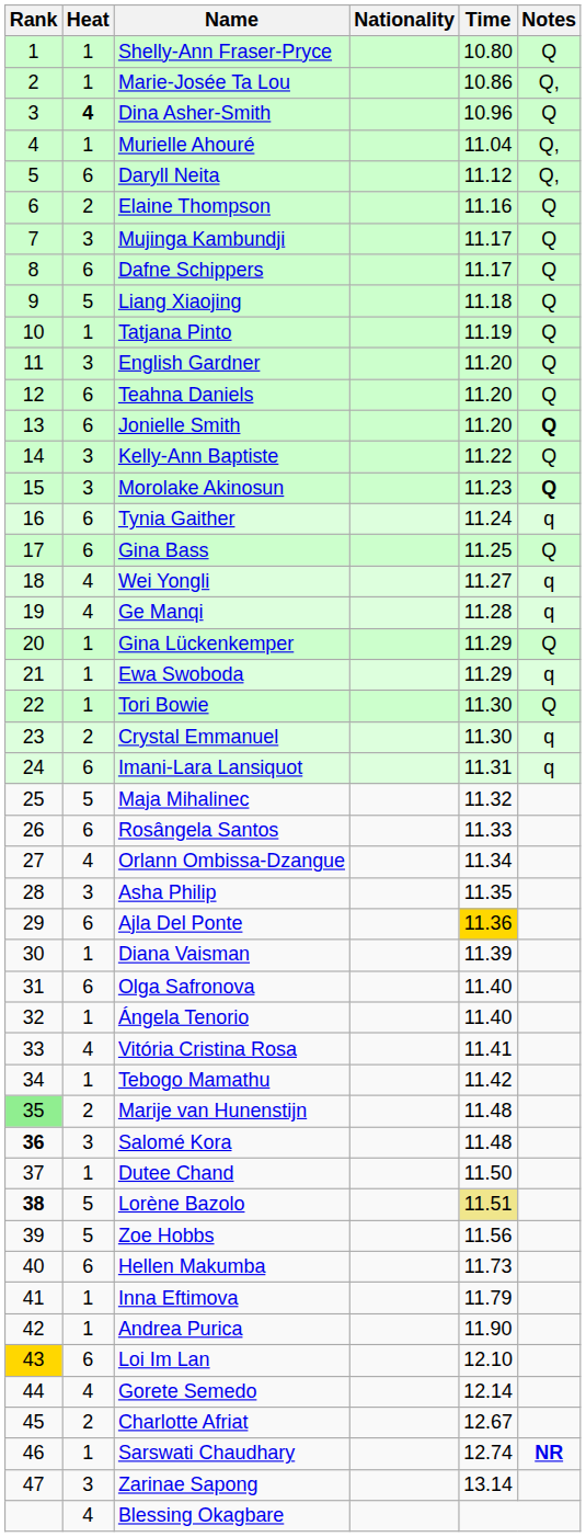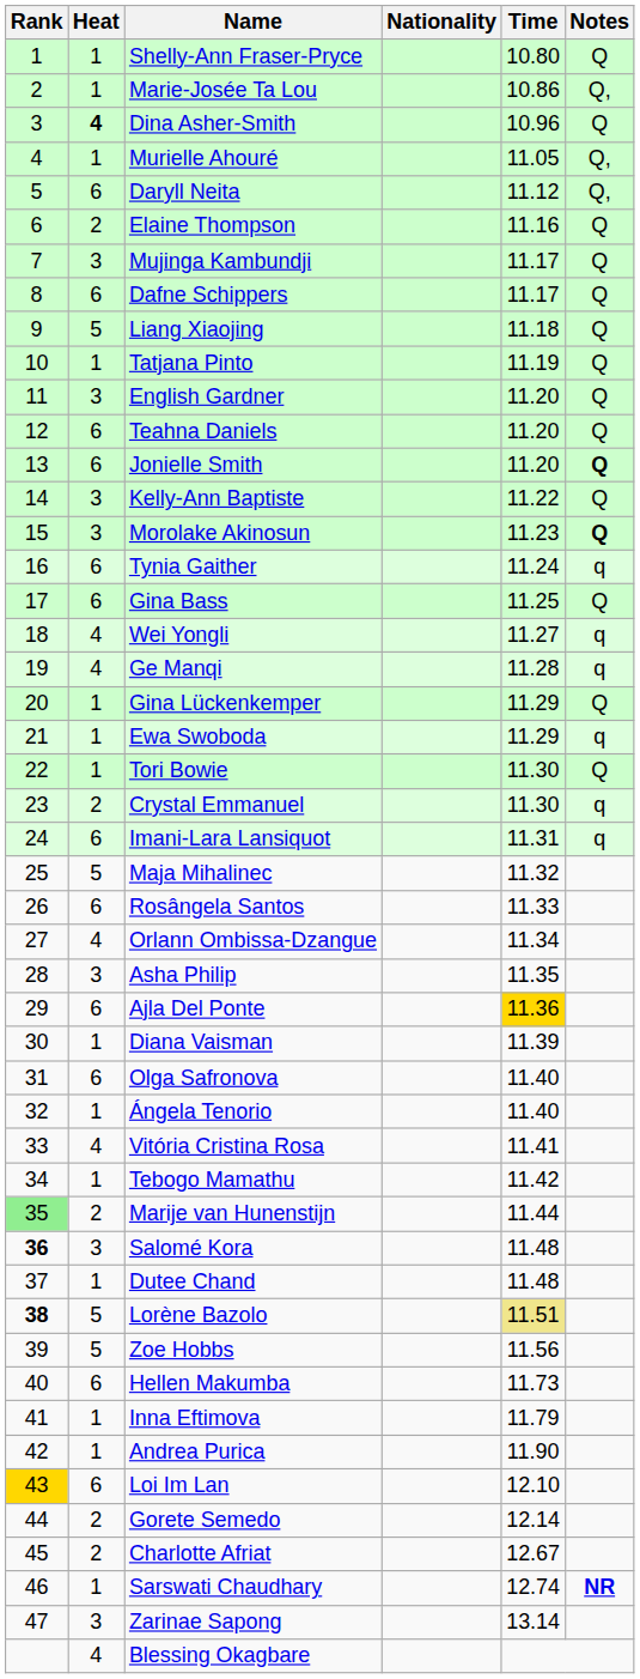 <table class="wikitable sortable" style="text-align:center">
 <tr>
 <th>Rank</th>
 <th>Heat</th>
 <th>Name</th>
 <th>Nationality</th>
 <th>Time</th>
 <th>Notes</th>
 </tr>
 <tr bgcolor=ccffcc>
 <td>1</td>
 <td>1</td>
 <td align=left><a href='#'>Shelly-Ann Fraser-Pryce</a></td>
 <td align=left></td>
 <td>10.80</td>
 <td>Q</td>
 </tr>
 <tr bgcolor=ccffcc>
 <td>2</td>
 <td>1</td>
 <td align=left><a href='#'>Marie-Josée Ta Lou</a></td>
 <td align=left></td>
 <td>10.86</td>
 <td>Q, </td>
 </tr>
 <tr bgcolor=ccffcc>
 <td>3</td>
 <td><strong>4</strong></td>
 <td align=left><a href='#'>Dina Asher-Smith</a></td>
 <td align=left></td>
 <td>10.96</td>
 <td>Q</td>
 </tr>
 <tr bgcolor=ccffcc>
 <td>4</td>
 <td>1</td>
 <td align=left><a href='#'>Murielle Ahouré</a></td>
 <td align=left></td>
-<td>11.04</td>
+<td>11.05</td>
 <td>Q, </td>
 </tr>
 <tr bgcolor=ccffcc>
 <td>5</td>
 <td>6</td>
 <td align=left><a href='#'>Daryll Neita</a></td>
 <td align=left></td>
 <td>11.12</td>
 <td>Q, </td>
 </tr>
 <tr bgcolor=ccffcc>
 <td>6</td>
 <td>2</td>
 <td align=left><a href='#'>Elaine Thompson</a></td>
 <td align=left></td>
 <td>11.16</td>
 <td>Q</td>
 </tr>
 <tr bgcolor=ccffcc>
 <td>7</td>
 <td>3</td>
 <td align=left><a href='#'>Mujinga Kambundji</a></td>
 <td align=left></td>
 <td>11.17</td>
 <td>Q</td>
 </tr>
 <tr bgcolor=ccffcc>
 <td>8</td>
 <td>6</td>
 <td align=left><a href='#'>Dafne Schippers</a></td>
 <td align=left></td>
 <td>11.17</td>
 <td>Q</td>
 </tr>
 <tr bgcolor=ccffcc>
 <td>9</td>
 <td>5</td>
 <td align=left><a href='#'>Liang Xiaojing</a></td>
 <td align=left></td>
 <td>11.18</td>
 <td>Q</td>
 </tr>
 <tr bgcolor=ccffcc>
 <td>10</td>
 <td>1</td>
 <td align=left><a href='#'>Tatjana Pinto</a></td>
 <td align=left></td>
 <td>11.19</td>
 <td>Q</td>
 </tr>
 <tr bgcolor=ccffcc>
 <td>11</td>
 <td>3</td>
 <td align=left><a href='#'>English Gardner</a></td>
 <td align=left></td>
 <td>11.20</td>
 <td>Q</td>
 </tr>
 <tr bgcolor=ccffcc>
 <td>12</td>
 <td>6</td>
 <td align=left><a href='#'>Teahna Daniels</a></td>
 <td align=left></td>
 <td>11.20</td>
 <td>Q</td>
 </tr>
 <tr bgcolor=ccffcc>
 <td>13</td>
 <td>6</td>
 <td align=left><a href='#'>Jonielle Smith</a></td>
 <td align=left></td>
 <td>11.20</td>
 <td><strong>Q</strong></td>
 </tr>
 <tr bgcolor=ccffcc>
 <td>14</td>
 <td>3</td>
 <td align=left><a href='#'>Kelly-Ann Baptiste</a></td>
 <td align=left></td>
 <td>11.22</td>
 <td>Q</td>
 </tr>
 <tr bgcolor=ccffcc>
 <td>15</td>
 <td>3</td>
 <td align=left><a href='#'>Morolake Akinosun</a></td>
 <td align=left></td>
 <td>11.23</td>
 <td><strong>Q</strong></td>
 </tr>
 <tr bgcolor=ddffdd>
 <td>16</td>
 <td>6</td>
 <td align=left><a href='#'>Tynia Gaither</a></td>
 <td align=left></td>
 <td>11.24</td>
 <td>q</td>
 </tr>
 <tr bgcolor=ccffcc>
 <td>17</td>
 <td>6</td>
 <td align=left><a href='#'>Gina Bass</a></td>
 <td align=left></td>
 <td>11.25</td>
 <td>Q</td>
 </tr>
 <tr bgcolor=ddffdd>
 <td>18</td>
 <td>4</td>
 <td align=left><a href='#'>Wei Yongli</a></td>
 <td align=left></td>
 <td>11.27</td>
 <td>q</td>
 </tr>
 <tr bgcolor=ddffdd>
 <td>19</td>
 <td>4</td>
 <td align=left><a href='#'>Ge Manqi</a></td>
 <td align=left></td>
 <td>11.28</td>
 <td>q</td>
 </tr>
 <tr bgcolor=ccffcc>
 <td>20</td>
 <td>1</td>
 <td align=left><a href='#'>Gina Lückenkemper</a></td>
 <td align=left></td>
 <td>11.29</td>
 <td>Q</td>
 </tr>
 <tr bgcolor=ddffdd>
 <td>21</td>
 <td>1</td>
 <td align=left><a href='#'>Ewa Swoboda</a></td>
 <td align=left></td>
 <td>11.29</td>
 <td>q</td>
 </tr>
 <tr bgcolor=ccffcc>
 <td>22</td>
 <td>1</td>
 <td align=left><a href='#'>Tori Bowie</a></td>
 <td align=left></td>
 <td>11.30</td>
 <td>Q</td>
 </tr>
 <tr bgcolor=ddffdd>
 <td>23</td>
 <td>2</td>
 <td align=left><a href='#'>Crystal Emmanuel</a></td>
 <td align=left></td>
 <td>11.30</td>
 <td>q</td>
 </tr>
 <tr bgcolor=ddffdd>
 <td>24</td>
 <td>6</td>
 <td align=left><a href='#'>Imani-Lara Lansiquot</a></td>
 <td align=left></td>
 <td>11.31</td>
 <td>q</td>
 </tr>
 <tr>
 <td>25</td>
 <td>5</td>
 <td align=left><a href='#'>Maja Mihalinec</a></td>
 <td align=left></td>
 <td>11.32</td>
 <td></td>
 </tr>
 <tr>
 <td>26</td>
 <td>6</td>
 <td align=left><a href='#'>Rosângela Santos</a></td>
 <td align=left></td>
 <td>11.33</td>
 <td></td>
 </tr>
 <tr>
 <td>27</td>
 <td>4</td>
 <td align=left><a href='#'>Orlann Ombissa-Dzangue</a></td>
 <td align=left></td>
 <td>11.34</td>
 <td></td>
 </tr>
 <tr>
 <td>28</td>
 <td>3</td>
 <td align=left><a href='#'>Asha Philip</a></td>
 <td align=left></td>
 <td>11.35</td>
 <td></td>
 </tr>
 <tr>
 <td>29</td>
 <td>6</td>
 <td align=left><a href='#'>Ajla Del Ponte</a></td>
 <td align=left></td>
 <td style="background: gold;">11.36</td>
 <td></td>
 </tr>
 <tr>
 <td>30</td>
 <td>1</td>
 <td align=left><a href='#'>Diana Vaisman</a></td>
 <td align=left></td>
 <td>11.39</td>
 <td></td>
 </tr>
 <tr>
 <td>31</td>
 <td>6</td>
 <td align=left><a href='#'>Olga Safronova</a></td>
 <td align=left></td>
 <td>11.40</td>
 <td></td>
 </tr>
 <tr>
 <td>32</td>
 <td>1</td>
 <td align=left><a href='#'>Ángela Tenorio</a></td>
 <td align=left></td>
 <td>11.40</td>
 <td></td>
 </tr>
 <tr>
 <td>33</td>
 <td>4</td>
 <td align=left><a href='#'>Vitória Cristina Rosa</a></td>
 <td align=left></td>
 <td>11.41</td>
 <td></td>
 </tr>
 <tr>
 <td>34</td>
 <td>1</td>
 <td align=left><a href='#'>Tebogo Mamathu</a></td>
 <td align=left></td>
 <td>11.42</td>
 <td></td>
 </tr>
 <tr>
 <td style="background: lightgreen;">35</td>
 <td>2</td>
 <td align=left><a href='#'>Marije van Hunenstijn</a></td>
 <td align=left></td>
-<td>11.48</td>
+<td>11.44</td>
 <td></td>
 </tr>
 <tr>
 <td><strong>36</strong></td>
 <td>3</td>
 <td align=left><a href='#'>Salomé Kora</a></td>
 <td align=left></td>
 <td>11.48</td>
 <td></td>
 </tr>
 <tr>
 <td>37</td>
 <td>1</td>
 <td align=left><a href='#'>Dutee Chand</a></td>
 <td align=left></td>
-<td>11.50</td>
+<td>11.48</td>
 <td></td>
 </tr>
 <tr>
 <td><strong>38</strong></td>
 <td>5</td>
 <td align=left><a href='#'>Lorène Bazolo</a></td>
 <td align=left></td>
 <td style="background: khaki;">11.51</td>
 <td></td>
 </tr>
 <tr>
 <td>39</td>
 <td>5</td>
 <td align=left><a href='#'>Zoe Hobbs</a></td>
 <td align=left></td>
 <td>11.56</td>
 <td></td>
 </tr>
 <tr>
 <td>40</td>
 <td>6</td>
 <td align=left><a href='#'>Hellen Makumba</a></td>
 <td align=left></td>
 <td>11.73</td>
 <td></td>
 </tr>
 <tr>
 <td>41</td>
 <td>1</td>
 <td align=left><a href='#'>Inna Eftimova</a></td>
 <td align=left></td>
 <td>11.79</td>
 <td></td>
 </tr>
 <tr>
 <td>42</td>
 <td>1</td>
 <td align=left><a href='#'>Andrea Purica</a></td>
 <td align=left></td>
 <td>11.90</td>
 <td></td>
 </tr>
 <tr>
 <td style="background: gold;">43</td>
 <td>6</td>
 <td align=left><a href='#'>Loi Im Lan</a></td>
 <td align=left></td>
 <td>12.10</td>
 <td></td>
 </tr>
 <tr>
 <td>44</td>
-<td>4</td>
+<td>2</td>
 <td align=left><a href='#'>Gorete Semedo</a></td>
 <td align=left></td>
 <td>12.14</td>
 <td></td>
 </tr>
 <tr>
 <td>45</td>
 <td>2</td>
 <td align=left><a href='#'>Charlotte Afriat</a></td>
 <td align=left></td>
 <td>12.67</td>
 <td></td>
 </tr>
 <tr>
 <td>46</td>
 <td>1</td>
 <td align=left><a href='#'>Sarswati Chaudhary</a></td>
 <td align=left></td>
 <td>12.74</td>
 <td><strong><a href='#'>NR</a></strong></td>
 </tr>
 <tr>
 <td>47</td>
 <td>3</td>
 <td align=left><a href='#'>Zarinae Sapong</a></td>
 <td align=left></td>
 <td>13.14</td>
 <td></td>
 </tr>
 <tr>
 <td></td>
 <td>4</td>
 <td align=left><a href='#'>Blessing Okagbare</a></td>
 <td align=left></td>
 <td colspan=2></td>
 </tr>
 </table>
